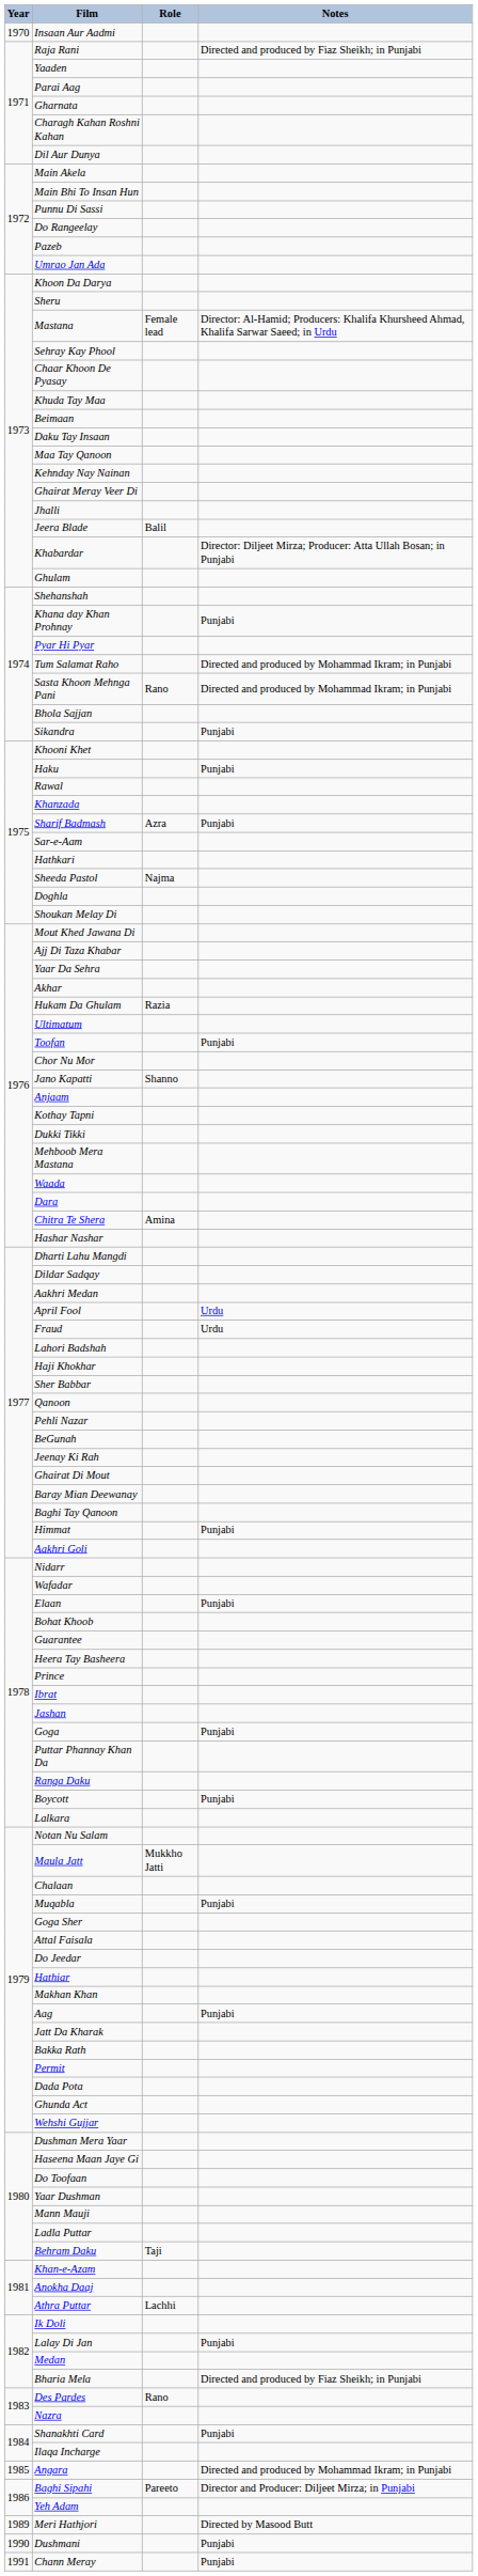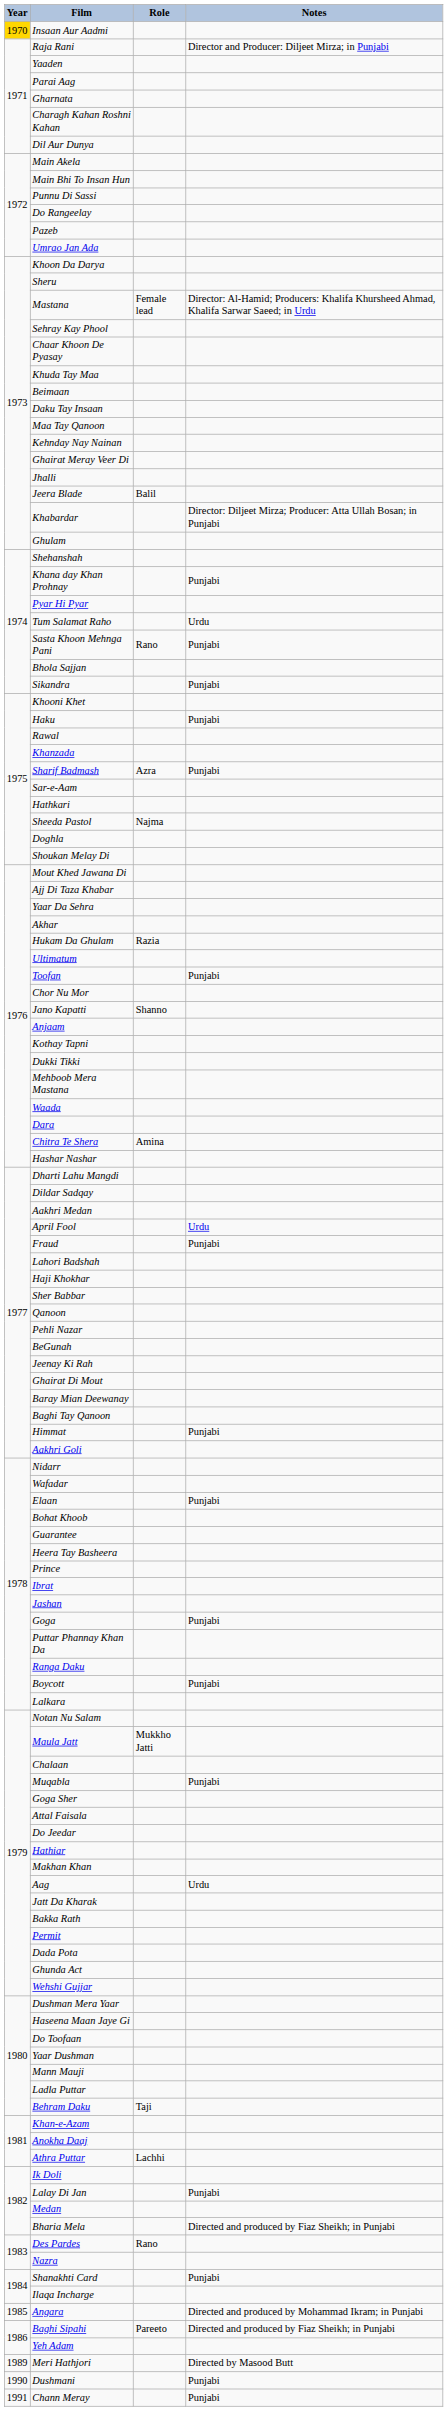 <table class="wikitable" style="font-size:90%">
 <tr style="text-align:center;">
 <th style="background:#B0C4DE;">Year</th>
 <th style="background:#B0C4DE;">Film</th>
 <th style="background:#B0C4DE;">Role</th>
 <th style="background:#B0C4DE;">Notes</th>
 </tr>
 <tr>
-<td>1970</td>
+<td style="background: gold;">1970</td>
 <td><em>Insaan Aur Aadmi</em></td>
 <td></td>
 <td></td>
 </tr>
 <tr>
 <td rowspan="6">1971</td>
 <td><em>Raja Rani</em></td>
 <td></td>
-<td>Directed and produced by Fiaz Sheikh; in Punjabi</td>
+<td>Director and Producer: Diljeet Mirza; in <a href='#'>Punjabi</a></td>
 </tr>
 <tr>
 <td><em>Yaaden</em></td>
 <td></td>
 <td></td>
 </tr>
 <tr>
 <td><em>Parai Aag</em></td>
 <td></td>
 <td></td>
 </tr>
 <tr>
 <td><em>Gharnata</em></td>
 <td></td>
 <td></td>
 </tr>
 <tr>
 <td><em>Charagh Kahan Roshni Kahan</em></td>
 <td></td>
 <td></td>
 </tr>
 <tr>
 <td><em>Dil Aur Dunya</em></td>
 <td></td>
 <td></td>
 </tr>
 <tr>
 <td rowspan = "6">1972</td>
 <td><em>Main Akela</em></td>
 <td></td>
 <td></td>
 </tr>
 <tr>
 <td><em>Main Bhi To Insan Hun</em></td>
 <td></td>
 <td></td>
 </tr>
 <tr>
 <td><em>Punnu Di Sassi</em></td>
 <td></td>
 <td></td>
 </tr>
 <tr>
 <td><em>Do Rangeelay</em></td>
 <td></td>
 <td></td>
 </tr>
 <tr>
 <td><em>Pazeb</em></td>
 <td></td>
 <td></td>
 </tr>
 <tr>
 <td><em><a href='#'>Umrao Jan Ada</a></em></td>
 <td></td>
 <td></td>
 </tr>
 <tr>
 <td rowspan = "15">1973</td>
 <td><em>Khoon Da Darya</em></td>
 <td></td>
 <td></td>
 </tr>
 <tr>
 <td><em>Sheru</em></td>
 <td></td>
 <td></td>
 </tr>
 <tr>
 <td><em>Mastana </em></td>
 <td>Female lead</td>
 <td>Director: Al-Hamid; Producers: Khalifa Khursheed Ahmad, Khalifa Sarwar Saeed; in <a href='#'>Urdu</a></td>
 </tr>
 <tr>
 <td><em>Sehray Kay Phool</em></td>
 <td></td>
 <td></td>
 </tr>
 <tr>
 <td><em>Chaar Khoon De Pyasay</em></td>
 <td></td>
 <td></td>
 </tr>
 <tr>
 <td><em>Khuda Tay Maa</em></td>
 <td></td>
 <td></td>
 </tr>
 <tr>
 <td><em>Beimaan</em></td>
 <td></td>
 <td></td>
 </tr>
 <tr>
 <td><em>Daku Tay Insaan</em></td>
 <td></td>
 <td></td>
 </tr>
 <tr>
 <td><em>Maa Tay Qanoon</em></td>
 <td></td>
 <td></td>
 </tr>
 <tr>
 <td><em>Kehnday Nay Nainan</em></td>
 <td></td>
 <td></td>
 </tr>
 <tr>
 <td><em>Ghairat Meray Veer Di</em></td>
 <td></td>
 <td></td>
 </tr>
 <tr>
 <td><em>Jhalli</em></td>
 <td></td>
 <td></td>
 </tr>
 <tr>
 <td><em>Jeera Blade</em></td>
 <td>Balil</td>
 <td></td>
 </tr>
 <tr>
 <td><em>Khabardar</em></td>
 <td></td>
 <td>Director: Diljeet Mirza; Producer: Atta Ullah Bosan; in Punjabi</td>
 </tr>
 <tr>
 <td><em>Ghulam</em></td>
 <td></td>
 <td></td>
 </tr>
 <tr>
 <td rowspan = "7">1974</td>
 <td><em>Shehanshah</em></td>
 <td></td>
 <td></td>
 </tr>
 <tr>
 <td><em>Khana day Khan Prohnay</em></td>
 <td></td>
 <td>Punjabi</td>
 </tr>
 <tr>
 <td><em><a href='#'>Pyar Hi Pyar</a></em></td>
 <td></td>
 <td></td>
 </tr>
 <tr>
 <td><em>Tum Salamat Raho</em></td>
 <td></td>
-<td>Directed and produced by Mohammad Ikram; in Punjabi</td>
+<td>Urdu</td>
 </tr>
 <tr>
 <td><em>Sasta Khoon Mehnga Pani</em></td>
 <td>Rano</td>
-<td>Directed and produced by Mohammad Ikram; in Punjabi</td>
+<td>Punjabi</td>
 </tr>
 <tr>
 <td><em>Bhola Sajjan</em></td>
 <td></td>
 <td></td>
 </tr>
 <tr>
 <td><em>Sikandra</em></td>
 <td></td>
 <td>Punjabi</td>
 </tr>
 <tr>
 <td rowspan = "10">1975</td>
 <td><em>Khooni Khet</em></td>
 <td></td>
 <td></td>
 </tr>
 <tr>
 <td><em>Haku</em></td>
 <td></td>
 <td>Punjabi</td>
 </tr>
 <tr>
 <td><em>Rawal</em></td>
 <td></td>
 <td></td>
 </tr>
 <tr>
 <td><em><a href='#'>Khanzada</a></em></td>
 <td></td>
 <td></td>
 </tr>
 <tr>
 <td><em><a href='#'>Sharif Badmash</a></em></td>
 <td>Azra</td>
 <td>Punjabi</td>
 </tr>
 <tr>
 <td><em>Sar-e-Aam</em></td>
 <td></td>
 <td></td>
 </tr>
 <tr>
 <td><em>Hathkari</em></td>
 <td></td>
 <td></td>
 </tr>
 <tr>
 <td><em>Sheeda Pastol</em></td>
 <td>Najma</td>
 <td></td>
 </tr>
 <tr>
 <td><em>Doghla</em></td>
 <td></td>
 <td></td>
 </tr>
 <tr>
 <td><em>Shoukan Melay Di</em></td>
 <td></td>
 <td></td>
 </tr>
 <tr>
 <td rowspan = "17">1976</td>
 <td><em>Mout Khed Jawana Di</em></td>
 <td></td>
 <td></td>
 </tr>
 <tr>
 <td><em>Ajj Di Taza Khabar</em></td>
 <td></td>
 <td></td>
 </tr>
 <tr>
 <td><em>Yaar Da Sehra</em></td>
 <td></td>
 <td></td>
 </tr>
 <tr>
 <td><em>Akhar</em></td>
 <td></td>
 <td></td>
 </tr>
 <tr>
 <td><em>Hukam Da Ghulam</em></td>
 <td>Razia</td>
 <td></td>
 </tr>
 <tr>
 <td><em><a href='#'>Ultimatum</a></em></td>
 <td></td>
 <td></td>
 </tr>
 <tr>
 <td><em><a href='#'>Toofan</a></em></td>
 <td></td>
 <td>Punjabi</td>
 </tr>
 <tr>
 <td><em>Chor Nu Mor</em></td>
 <td></td>
 <td></td>
 </tr>
 <tr>
 <td><em>Jano Kapatti</em></td>
 <td>Shanno</td>
 <td></td>
 </tr>
 <tr>
 <td><em><a href='#'>Anjaam</a></em></td>
 <td></td>
 <td></td>
 </tr>
 <tr>
 <td><em>Kothay Tapni</em></td>
 <td></td>
 <td></td>
 </tr>
 <tr>
 <td><em>Dukki Tikki</em></td>
 <td></td>
 <td></td>
 </tr>
 <tr>
 <td><em>Mehboob Mera Mastana</em></td>
 <td></td>
 <td></td>
 </tr>
 <tr>
 <td><em><a href='#'>Waada</a></em></td>
 <td></td>
 <td></td>
 </tr>
 <tr>
 <td><em><a href='#'>Dara</a></em></td>
 <td></td>
 <td></td>
 </tr>
 <tr>
 <td><em><a href='#'>Chitra Te Shera</a></em></td>
 <td>Amina</td>
 <td></td>
 </tr>
 <tr>
 <td><em>Hashar Nashar</em></td>
 <td></td>
 <td></td>
 </tr>
 <tr>
 <td rowspan = "17">1977</td>
 <td><em>Dharti Lahu Mangdi</em></td>
 <td></td>
 <td></td>
 </tr>
 <tr>
 <td><em>Dildar Sadqay</em></td>
 <td></td>
 <td></td>
 </tr>
 <tr>
 <td><em>Aakhri Medan</em></td>
 <td></td>
 <td></td>
 </tr>
 <tr>
 <td><em>April Fool</em></td>
 <td></td>
 <td><a href='#'>Urdu</a></td>
 </tr>
 <tr>
 <td><em>Fraud</em></td>
 <td></td>
-<td>Urdu</td>
+<td>Punjabi</td>
 </tr>
 <tr>
 <td><em>Lahori Badshah</em></td>
 <td></td>
 <td></td>
 </tr>
 <tr>
 <td><em>Haji Khokhar</em></td>
 <td></td>
 <td></td>
 </tr>
 <tr>
 <td><em>Sher Babbar</em></td>
 <td></td>
 <td></td>
 </tr>
 <tr>
 <td><em>Qanoon</em></td>
 <td></td>
 <td></td>
 </tr>
 <tr>
 <td><em>Pehli Nazar</em></td>
 <td></td>
 <td></td>
 </tr>
 <tr>
 <td><em>BeGunah</em></td>
 <td></td>
 <td></td>
 </tr>
 <tr>
 <td><em>Jeenay Ki Rah</em></td>
 <td></td>
 <td></td>
 </tr>
 <tr>
 <td><em>Ghairat Di Mout</em></td>
 <td></td>
 <td></td>
 </tr>
 <tr>
 <td><em>Baray Mian Deewanay</em></td>
 <td></td>
 <td></td>
 </tr>
 <tr>
 <td><em>Baghi Tay Qanoon</em></td>
 <td></td>
 <td></td>
 </tr>
 <tr>
 <td><em>Himmat</em></td>
 <td></td>
 <td>Punjabi</td>
 </tr>
 <tr>
 <td><em><a href='#'>Aakhri Goli</a></em></td>
 <td></td>
 <td></td>
 </tr>
 <tr>
 <td rowspan = "14">1978</td>
 <td><em>Nidarr</em></td>
 <td></td>
 <td></td>
 </tr>
 <tr>
 <td><em>Wafadar</em></td>
 <td></td>
 <td></td>
 </tr>
 <tr>
 <td><em>Elaan</em></td>
 <td></td>
 <td>Punjabi</td>
 </tr>
 <tr>
 <td><em>Bohat Khoob</em></td>
 <td></td>
 <td></td>
 </tr>
 <tr>
 <td><em>Guarantee</em></td>
 <td></td>
 <td></td>
 </tr>
 <tr>
 <td><em>Heera Tay Basheera</em></td>
 <td></td>
 <td></td>
 </tr>
 <tr>
 <td><em>Prince</em></td>
 <td></td>
 <td></td>
 </tr>
 <tr>
 <td><em><a href='#'>Ibrat</a></em></td>
 <td></td>
 <td></td>
 </tr>
 <tr>
 <td><em><a href='#'>Jashan</a></em></td>
 <td></td>
 <td></td>
 </tr>
 <tr>
 <td><em>Goga</em></td>
 <td></td>
 <td>Punjabi</td>
 </tr>
 <tr>
 <td><em>Puttar Phannay Khan Da</em></td>
 <td></td>
 <td></td>
 </tr>
 <tr>
 <td><em><a href='#'>Ranga Daku</a></em></td>
 <td></td>
 <td></td>
 </tr>
 <tr>
 <td><em>Boycott</em></td>
 <td></td>
 <td>Punjabi</td>
 </tr>
 <tr>
 <td><em>Lalkara</em></td>
 <td></td>
 <td></td>
 </tr>
 <tr>
 <td rowspan = "16">1979</td>
 <td><em>Notan Nu Salam</em></td>
 <td></td>
 <td></td>
 </tr>
 <tr>
 <td><em><a href='#'>Maula Jatt</a></em></td>
 <td>Mukkho Jatti</td>
 <td></td>
 </tr>
 <tr>
 <td><em>Chalaan</em></td>
 <td></td>
 <td></td>
 </tr>
 <tr>
 <td><em>Muqabla</em></td>
 <td></td>
 <td>Punjabi</td>
 </tr>
 <tr>
 <td><em>Goga Sher</em></td>
 <td></td>
 <td></td>
 </tr>
 <tr>
 <td><em>Attal Faisala</em></td>
 <td></td>
 <td></td>
 </tr>
 <tr>
 <td><em>Do Jeedar</em></td>
 <td></td>
 <td></td>
 </tr>
 <tr>
 <td><em><a href='#'>Hathiar</a></em></td>
 <td></td>
 <td></td>
 </tr>
 <tr>
 <td><em>Makhan Khan</em></td>
 <td></td>
 <td></td>
 </tr>
 <tr>
 <td><em>Aag</em></td>
 <td></td>
-<td>Punjabi</td>
+<td>Urdu</td>
 </tr>
 <tr>
 <td><em>Jatt Da Kharak</em></td>
 <td></td>
 <td></td>
 </tr>
 <tr>
 <td><em>Bakka Rath</em></td>
 <td></td>
 <td></td>
 </tr>
 <tr>
 <td><em><a href='#'>Permit</a></em></td>
 <td></td>
 <td></td>
 </tr>
 <tr>
 <td><em>Dada Pota</em></td>
 <td></td>
 <td></td>
 </tr>
 <tr>
 <td><em>Ghunda Act</em></td>
 <td></td>
 <td></td>
 </tr>
 <tr>
 <td><em><a href='#'>Wehshi Gujjar</a></em></td>
 <td></td>
 <td></td>
 </tr>
 <tr>
 <td rowspan = "7">1980</td>
 <td><em>Dushman Mera Yaar</em></td>
 <td></td>
 <td></td>
 </tr>
 <tr>
 <td><em>Haseena Maan Jaye Gi</em></td>
 <td></td>
 <td></td>
 </tr>
 <tr>
 <td><em>Do Toofaan</em></td>
 <td></td>
 <td></td>
 </tr>
 <tr>
 <td><em>Yaar Dushman</em></td>
 <td></td>
 <td></td>
 </tr>
 <tr>
 <td><em>Mann Mauji</em></td>
 <td></td>
 <td></td>
 </tr>
 <tr>
 <td><em>Ladla Puttar</em></td>
 <td></td>
 <td></td>
 </tr>
 <tr>
 <td><em><a href='#'>Behram Daku</a></em></td>
 <td>Taji</td>
 <td></td>
 </tr>
 <tr>
 <td rowspan = "3">1981</td>
 <td><em><a href='#'>Khan-e-Azam</a></em></td>
 <td></td>
 <td></td>
 </tr>
 <tr>
 <td><em><a href='#'>Anokha Daaj</a></em></td>
 <td></td>
 <td></td>
 </tr>
 <tr>
 <td><em><a href='#'>Athra Puttar</a></em></td>
 <td>Lachhi</td>
 <td></td>
 </tr>
 <tr>
 <td rowspan = "4">1982</td>
 <td><em><a href='#'>Ik Doli</a></em></td>
 <td></td>
 <td></td>
 </tr>
 <tr>
 <td><em>Lalay Di Jan</em></td>
 <td></td>
 <td>Punjabi</td>
 </tr>
 <tr>
 <td><em><a href='#'>Medan</a></em></td>
 <td></td>
 <td></td>
 </tr>
 <tr>
 <td><em>Bharia Mela</em></td>
 <td></td>
 <td>Directed and produced by Fiaz Sheikh; in Punjabi</td>
 </tr>
 <tr>
 <td rowspan = "2">1983</td>
 <td><em><a href='#'>Des Pardes</a></em></td>
 <td>Rano</td>
 <td></td>
 </tr>
 <tr>
 <td><em><a href='#'>Nazra</a></em></td>
 <td></td>
 <td></td>
 </tr>
 <tr>
 <td rowspan = "2">1984</td>
 <td><em>Shanakhti Card</em></td>
 <td></td>
 <td>Punjabi</td>
 </tr>
 <tr>
 <td><em>Ilaqa Incharge</em></td>
 <td></td>
 <td></td>
 </tr>
 <tr>
 <td>1985</td>
 <td><em><a href='#'>Angara</a></em></td>
 <td></td>
 <td>Directed and produced by Mohammad Ikram; in Punjabi</td>
 </tr>
 <tr>
 <td rowspan = "2">1986</td>
 <td><em><a href='#'>Baghi Sipahi</a></em></td>
 <td>Pareeto</td>
-<td>Director and Producer: Diljeet Mirza; in <a href='#'>Punjabi</a></td>
+<td>Directed and produced by Fiaz Sheikh; in Punjabi</td>
 </tr>
 <tr>
 <td><em><a href='#'>Yeh Adam</a></em></td>
 <td></td>
 <td></td>
 </tr>
 <tr>
 <td>1989</td>
 <td><em>Meri Hathjori</em></td>
 <td></td>
 <td>Directed by Masood Butt</td>
 </tr>
 <tr>
 <td>1990</td>
 <td><em>Dushmani</em></td>
 <td></td>
 <td>Punjabi</td>
 </tr>
 <tr>
 <td>1991</td>
 <td><em>Chann Meray</em></td>
 <td></td>
 <td>Punjabi</td>
 </tr>
 </table>
